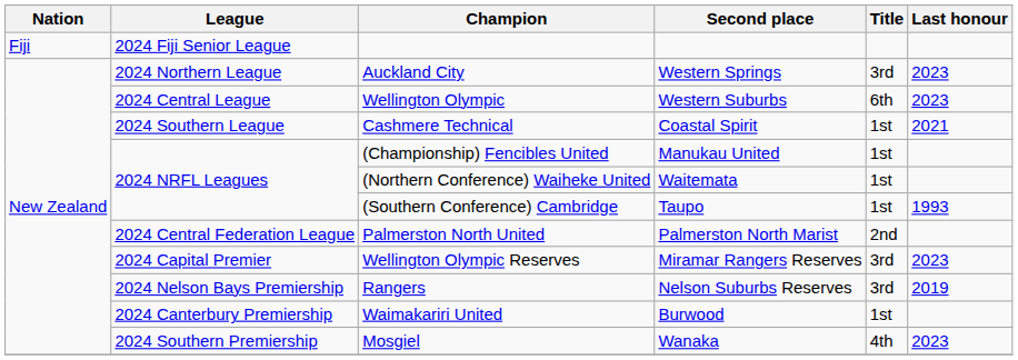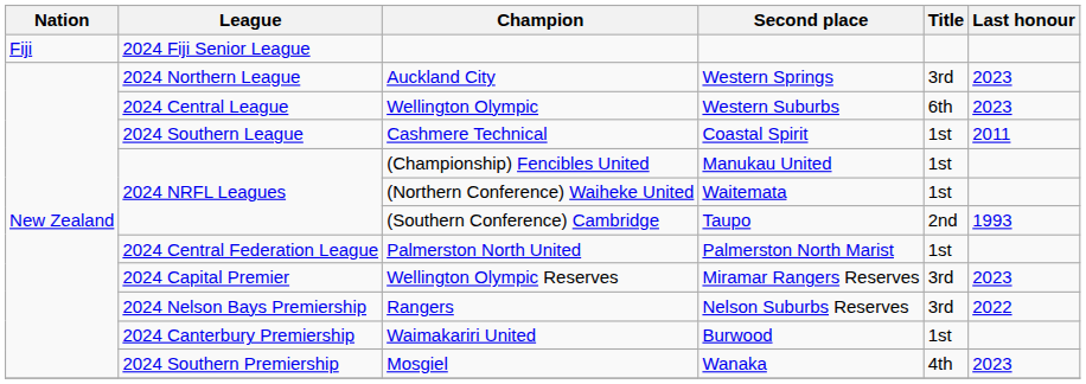 <table class=wikitable style="font-size:14px">
 <tr>
 <th>Nation</th>
 <th>League</th>
 <th>Champion</th>
 <th>Second place</th>
 <th data-sort-type="number">Title</th>
 <th>Last honour</th>
 </tr>
 <tr>
 <td align=left> <a href='#'>Fiji</a></td>
 <td align=left><a href='#'>2024 Fiji Senior League</a></td>
 <td></td>
 <td></td>
 <td></td>
 <td></td>
 </tr>
 <tr>
 <td rowspan=11> <a href='#'>New Zealand</a></td>
 <td><a href='#'>2024 Northern League</a></td>
 <td><a href='#'>Auckland City</a></td>
 <td><a href='#'>Western Springs</a></td>
 <td>3rd</td>
 <td><a href='#'>2023</a></td>
 </tr>
 <tr>
 <td><a href='#'>2024 Central League</a></td>
 <td><a href='#'>Wellington Olympic</a></td>
 <td><a href='#'>Western Suburbs</a></td>
 <td>6th</td>
 <td><a href='#'>2023</a></td>
 </tr>
 <tr>
 <td><a href='#'>2024 Southern League</a></td>
 <td><a href='#'>Cashmere Technical</a></td>
 <td><a href='#'>Coastal Spirit</a></td>
 <td>1st</td>
-<td><a href='#'>2021</a></td>
+<td><a href='#'>2011</a></td>
 </tr>
 <tr>
 <td rowspan=3><a href='#'>2024 NRFL Leagues</a></td>
 <td>(Championship) <a href='#'>Fencibles United</a></td>
 <td><a href='#'>Manukau United</a></td>
 <td>1st</td>
 <td></td>
 </tr>
 <tr>
 <td>(Northern Conference) <a href='#'>Waiheke United</a></td>
 <td><a href='#'>Waitemata</a></td>
 <td>1st</td>
 <td></td>
 </tr>
 <tr>
 <td>(Southern Conference) <a href='#'>Cambridge</a></td>
 <td><a href='#'>Taupo</a></td>
-<td>1st</td>
+<td>2nd</td>
 <td><a href='#'>1993</a></td>
 </tr>
 <tr>
 <td><a href='#'>2024 Central Federation League</a></td>
 <td><a href='#'>Palmerston North United</a></td>
 <td><a href='#'>Palmerston North Marist</a></td>
-<td>2nd</td>
+<td>1st</td>
 <td></td>
 </tr>
 <tr>
 <td><a href='#'>2024 Capital Premier</a></td>
 <td><a href='#'>Wellington Olympic</a> Reserves</td>
 <td><a href='#'>Miramar Rangers</a> Reserves</td>
 <td>3rd</td>
 <td><a href='#'>2023</a></td>
 </tr>
 <tr>
 <td><a href='#'>2024 Nelson Bays Premiership</a></td>
 <td><a href='#'>Rangers</a></td>
 <td><a href='#'>Nelson Suburbs</a> Reserves</td>
 <td>3rd</td>
-<td><a href='#'>2019</a></td>
+<td><a href='#'>2022</a></td>
 </tr>
 <tr>
 <td><a href='#'>2024 Canterbury Premiership</a></td>
 <td><a href='#'>Waimakariri United</a></td>
 <td><a href='#'>Burwood</a></td>
 <td>1st</td>
 <td></td>
 </tr>
 <tr>
 <td><a href='#'>2024 Southern Premiership</a></td>
 <td><a href='#'>Mosgiel</a></td>
 <td><a href='#'>Wanaka</a></td>
 <td>4th</td>
 <td><a href='#'>2023</a></td>
 </tr>
 <tr>
 </tr>
 </table>
